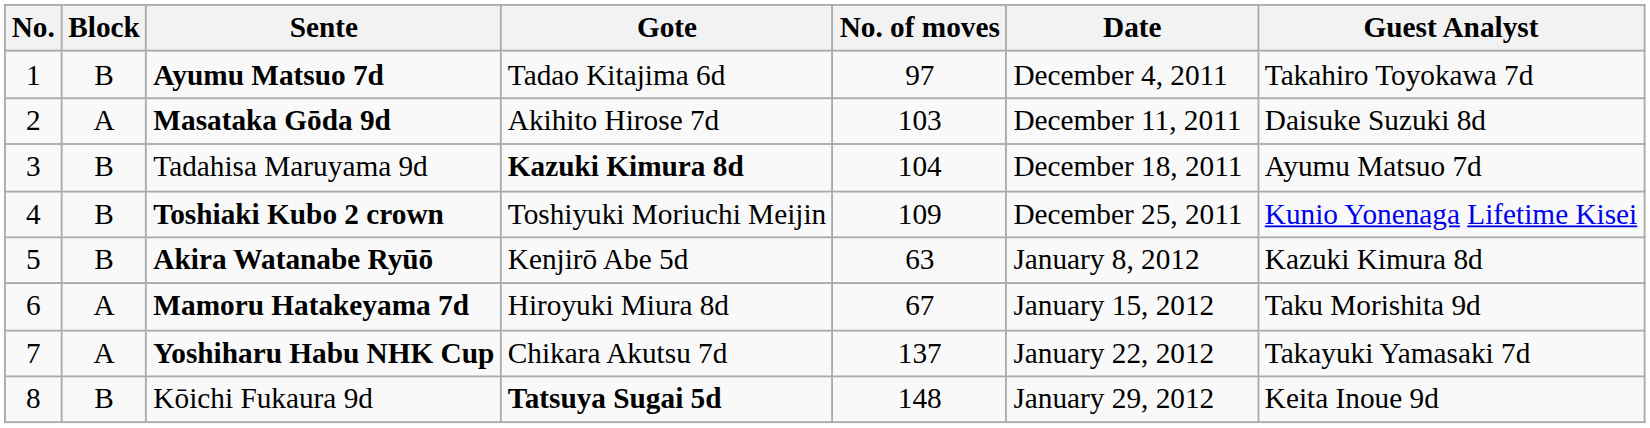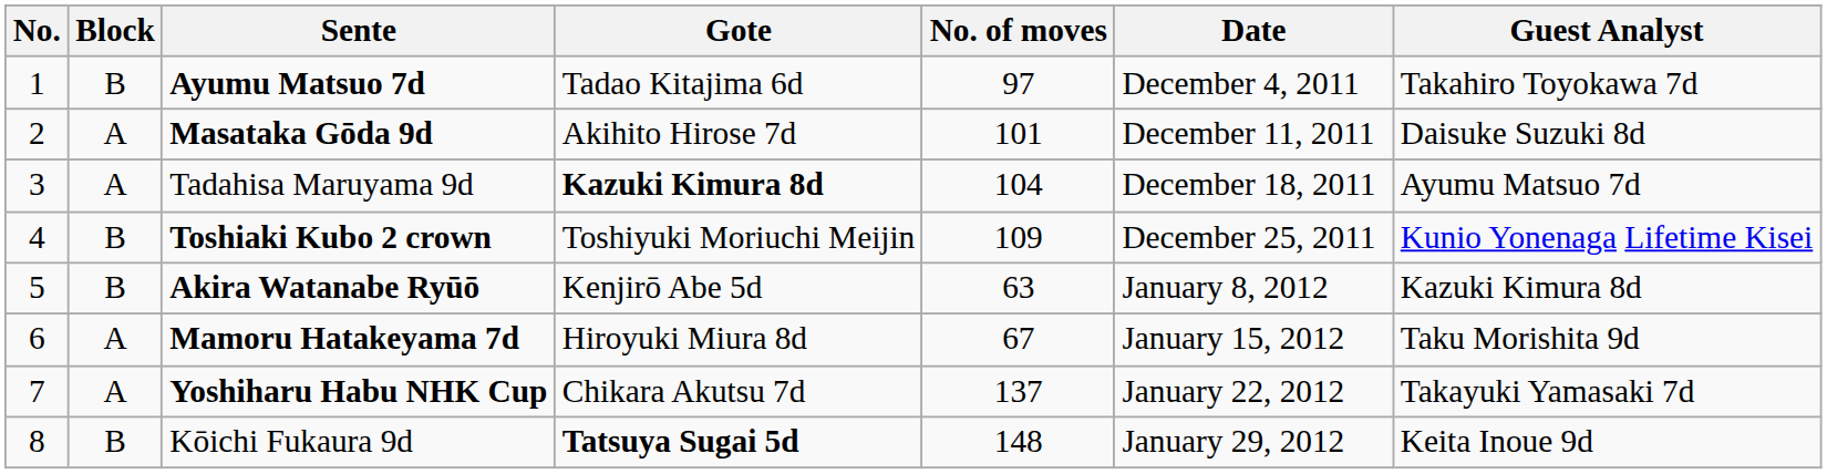 <table class="wikitable">
 <tr>
 <th width="20">No.</th>
 <th>Block</th>
 <th>Sente</th>
 <th>Gote</th>
 <th>No. of moves</th>
 <th width="130">Date</th>
 <th>Guest Analyst</th>
 </tr>
 <tr>
 <td align="center">1</td>
 <td align="center">B</td>
 <td><strong>Ayumu Matsuo 7d</strong></td>
 <td>Tadao Kitajima 6d</td>
 <td align="center">97</td>
 <td>December 4, 2011</td>
 <td>Takahiro Toyokawa 7d</td>
 </tr>
 <tr>
 <td align="center">2</td>
 <td align="center">A</td>
 <td><strong>Masataka Gōda 9d</strong></td>
 <td>Akihito Hirose 7d</td>
-<td align="center">103</td>
+<td align="center">101</td>
 <td>December 11, 2011</td>
 <td>Daisuke Suzuki 8d</td>
 </tr>
 <tr>
 <td align="center">3</td>
-<td align="center">B</td>
+<td align="center">A</td>
 <td>Tadahisa Maruyama 9d</td>
 <td><strong>Kazuki Kimura 8d</strong></td>
 <td align="center">104</td>
 <td>December 18, 2011</td>
 <td>Ayumu Matsuo 7d</td>
 </tr>
 <tr>
 <td align="center">4</td>
 <td align="center">B</td>
 <td><strong>Toshiaki Kubo 2 crown</strong></td>
 <td>Toshiyuki Moriuchi Meijin</td>
 <td align="center">109</td>
 <td>December 25, 2011</td>
 <td><a href='#'>Kunio Yonenaga</a> <a href='#'>Lifetime Kisei</a></td>
 </tr>
 <tr>
 <td align="center">5</td>
 <td align="center">B</td>
 <td><strong>Akira Watanabe Ryūō</strong></td>
 <td>Kenjirō Abe 5d</td>
 <td align="center">63</td>
 <td>January 8, 2012</td>
 <td>Kazuki Kimura 8d</td>
 </tr>
 <tr>
 <td align="center">6</td>
 <td align="center">A</td>
 <td><strong>Mamoru Hatakeyama 7d</strong></td>
 <td>Hiroyuki Miura 8d</td>
 <td align="center">67</td>
 <td>January 15, 2012</td>
 <td>Taku Morishita 9d</td>
 </tr>
 <tr>
 <td align="center">7</td>
 <td align="center">A</td>
 <td><strong>Yoshiharu Habu NHK Cup</strong></td>
 <td>Chikara Akutsu 7d</td>
 <td align="center">137</td>
 <td>January 22, 2012</td>
 <td>Takayuki Yamasaki 7d</td>
 </tr>
 <tr>
 <td align="center">8</td>
 <td align="center">B</td>
 <td>Kōichi Fukaura 9d</td>
 <td><strong>Tatsuya Sugai 5d</strong></td>
 <td align="center">148</td>
 <td>January 29, 2012</td>
 <td>Keita Inoue 9d</td>
 </tr>
 </table>
